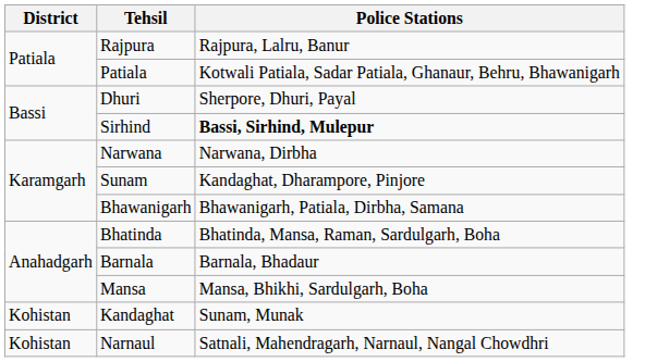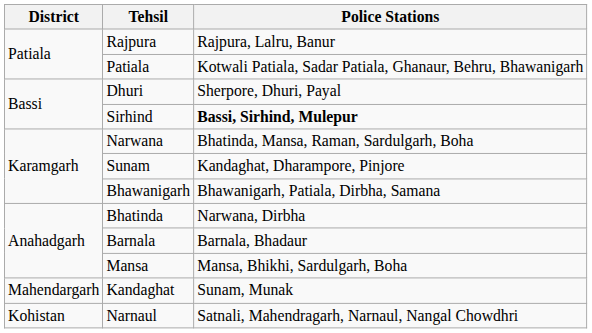 <table class="wikitable">
 <tr>
 <th>District</th>
 <th>Tehsil</th>
 <th>Police Stations</th>
 </tr>
 <tr>
 <td rowspan="2">Patiala</td>
 <td>Rajpura</td>
 <td>Rajpura, Lalru, Banur</td>
 </tr>
 <tr>
 <td>Patiala</td>
 <td>Kotwali Patiala, Sadar Patiala, Ghanaur, Behru, Bhawanigarh</td>
 </tr>
 <tr>
 <td rowspan="2">Bassi</td>
 <td>Dhuri</td>
 <td>Sherpore, Dhuri, Payal</td>
 </tr>
 <tr>
 <td>Sirhind</td>
 <td><strong>Bassi, Sirhind, Mulepur</strong></td>
 </tr>
 <tr>
 <td rowspan="3">Karamgarh</td>
 <td>Narwana</td>
-<td>Narwana, Dirbha</td>
+<td>Bhatinda, Mansa, Raman, Sardulgarh, Boha</td>
 </tr>
 <tr>
 <td>Sunam</td>
 <td>Kandaghat, Dharampore, Pinjore</td>
 </tr>
 <tr>
 <td>Bhawanigarh</td>
 <td>Bhawanigarh, Patiala, Dirbha, Samana</td>
 </tr>
 <tr>
 <td rowspan="3">Anahadgarh</td>
 <td>Bhatinda</td>
-<td>Bhatinda, Mansa, Raman, Sardulgarh, Boha</td>
+<td>Narwana, Dirbha</td>
 </tr>
 <tr>
 <td>Barnala</td>
 <td>Barnala, Bhadaur</td>
 </tr>
 <tr>
 <td>Mansa</td>
 <td>Mansa, Bhikhi, Sardulgarh, Boha</td>
 </tr>
 <tr>
-<td>Kohistan</td>
+<td>Mahendargarh</td>
 <td>Kandaghat</td>
 <td>Sunam, Munak</td>
 </tr>
 <tr>
 <td>Kohistan</td>
 <td>Narnaul</td>
 <td>Satnali, Mahendragarh, Narnaul, Nangal Chowdhri</td>
 </tr>
 </table>
